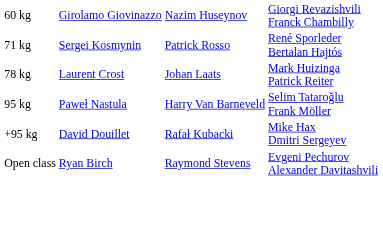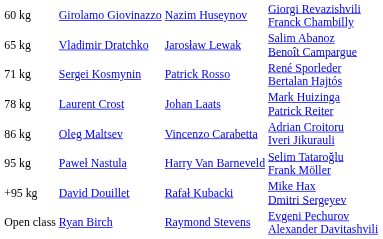 <table>
 <tr>
 <td>60 kg</td>
 <td> <a href='#'>Girolamo Giovinazzo</a></td>
 <td> <a href='#'>Nazim Huseynov</a></td>
 <td> <a href='#'>Giorgi Revazishvili</a> <br>  <a href='#'>Franck Chambilly</a></td>
+</tr>
+<tr>
+<td>65 kg</td>
+<td> <a href='#'>Vladimir Dratchko</a></td>
+<td> <a href='#'>Jarosław Lewak</a></td>
+<td> <a href='#'>Salim Abanoz</a> <br>  <a href='#'>Benoît Campargue</a></td>
 </tr>
 <tr>
 <td>71 kg</td>
 <td> <a href='#'>Sergei Kosmynin</a></td>
 <td> <a href='#'>Patrick Rosso</a></td>
 <td> <a href='#'>René Sporleder</a> <br>  <a href='#'>Bertalan Hajtós</a></td>
 </tr>
 <tr>
 <td>78 kg</td>
 <td> <a href='#'>Laurent Crost</a></td>
 <td> <a href='#'>Johan Laats</a></td>
 <td> <a href='#'>Mark Huizinga</a> <br>  <a href='#'>Patrick Reiter</a></td>
+</tr>
+<tr>
+<td>86 kg</td>
+<td> <a href='#'>Oleg Maltsev</a></td>
+<td> <a href='#'>Vincenzo Carabetta</a></td>
+<td> <a href='#'>Adrian Croitoru</a> <br>  <a href='#'>Iveri Jikurauli</a></td>
 </tr>
 <tr>
 <td>95 kg</td>
 <td> <a href='#'>Paweł Nastula</a></td>
 <td> <a href='#'>Harry Van Barneveld</a></td>
 <td> <a href='#'>Selim Tataroğlu</a> <br>  <a href='#'>Frank Möller</a></td>
 </tr>
 <tr>
 <td>+95 kg</td>
 <td> <a href='#'>David Douillet</a></td>
 <td> <a href='#'>Rafał Kubacki</a></td>
 <td> <a href='#'>Mike Hax</a> <br>  <a href='#'>Dmitri Sergeyev</a></td>
 </tr>
 <tr>
 <td>Open class</td>
 <td> <a href='#'>Ryan Birch</a></td>
 <td> <a href='#'>Raymond Stevens</a></td>
 <td> <a href='#'>Evgeni Pechurov</a> <br>  <a href='#'>Alexander Davitashvili</a></td>
 </tr>
 </table>
